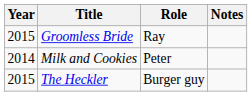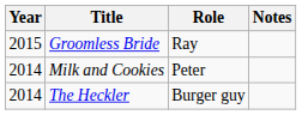 <table class="wikitable sortable">
 <tr>
 <th>Year</th>
 <th>Title</th>
 <th>Role</th>
 <th class="unsortable">Notes</th>
 </tr>
 <tr>
 <td>2015</td>
 <td><em><a href='#'>Groomless Bride</a></em></td>
 <td>Ray</td>
 <td></td>
 </tr>
 <tr>
 <td>2014</td>
 <td><em>Milk and Cookies</em></td>
 <td>Peter</td>
 <td></td>
 </tr>
 <tr>
-<td>2015</td>
+<td>2014</td>
 <td><a href='#'><em>The Heckler</em></a></td>
 <td>Burger guy</td>
 <td></td>
 </tr>
 </table>
